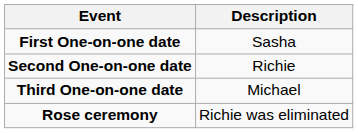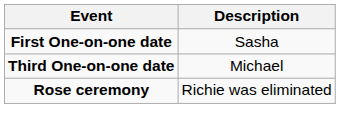 <table class="wikitable sortable" style="text-align:center;">
 <tr>
 <th>Event</th>
 <th>Description</th>
 </tr>
 <tr>
 <td><strong>First One-on-one date</strong></td>
 <td>Sasha</td>
 </tr>
 <tr>
-<td><strong>Second One-on-one date</strong></td>
-<td>Richie</td>
-</tr>
-<tr>
 <td><strong>Third One-on-one date</strong></td>
 <td>Michael</td>
 </tr>
 <tr>
 <td><strong>Rose ceremony</strong></td>
 <td>Richie was eliminated</td>
 </tr>
 </table>
